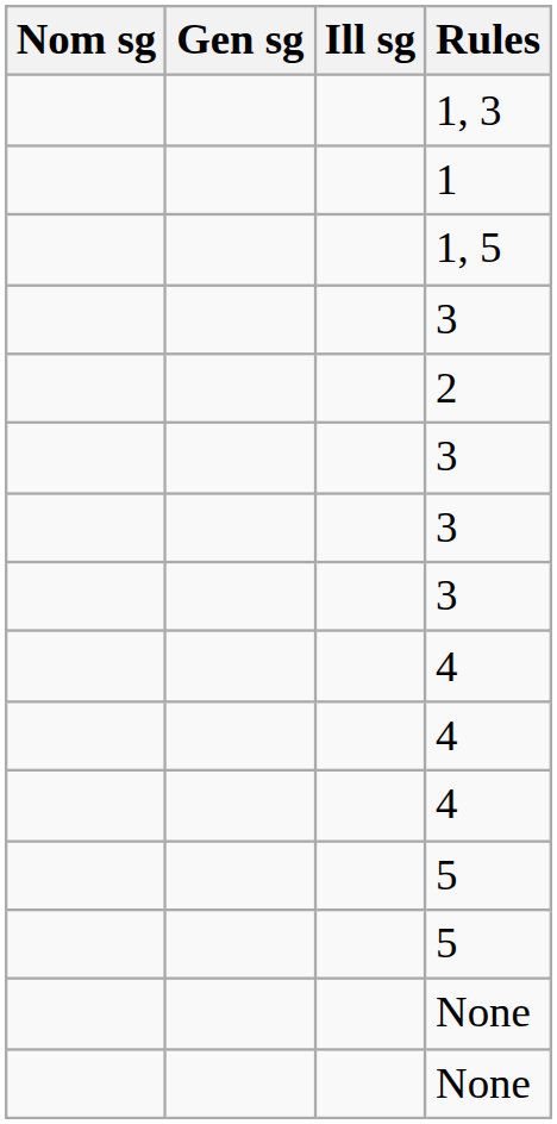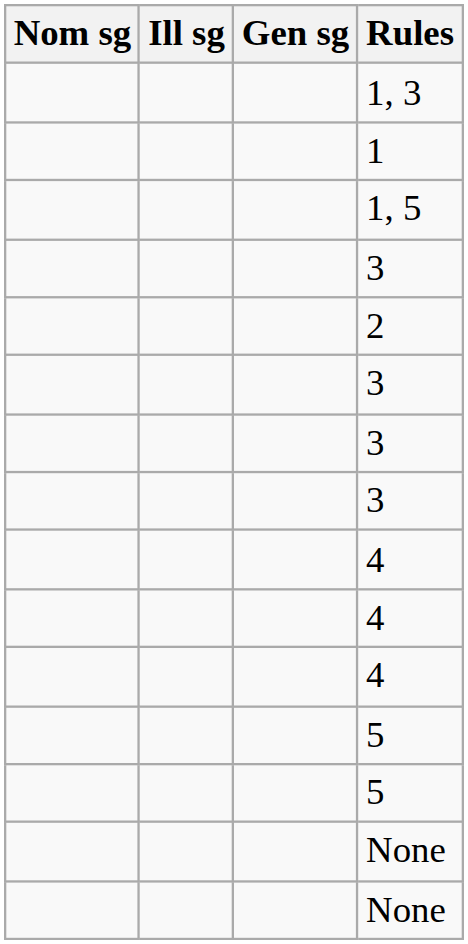 <table class="wikitable">
 <tr>
 <th>Nom sg</th>
+<th>Ill sg</th>
 <th>Gen sg</th>
-<th>Ill sg</th>
 <th>Rules</th>
 </tr>
 <tr>
 <td></td>
 <td></td>
 <td></td>
 <td>1, 3</td>
 </tr>
 <tr>
 <td></td>
 <td></td>
 <td></td>
 <td>1</td>
 </tr>
 <tr>
 <td></td>
 <td></td>
 <td></td>
 <td>1, 5</td>
 </tr>
 <tr>
 <td></td>
 <td></td>
 <td></td>
 <td>3</td>
 </tr>
 <tr>
 <td></td>
 <td></td>
 <td></td>
 <td>2</td>
 </tr>
 <tr>
 <td></td>
 <td></td>
 <td></td>
 <td>3</td>
 </tr>
 <tr>
 <td></td>
 <td></td>
 <td></td>
 <td>3</td>
 </tr>
 <tr>
 <td></td>
 <td></td>
 <td></td>
 <td>3</td>
 </tr>
 <tr>
 <td></td>
 <td></td>
 <td></td>
 <td>4</td>
 </tr>
 <tr>
 <td></td>
 <td></td>
 <td></td>
 <td>4</td>
 </tr>
 <tr>
 <td></td>
 <td></td>
 <td></td>
 <td>4</td>
 </tr>
 <tr>
 <td></td>
 <td></td>
 <td></td>
 <td>5</td>
 </tr>
 <tr>
 <td></td>
 <td></td>
 <td></td>
 <td>5</td>
 </tr>
 <tr>
 <td></td>
 <td></td>
 <td></td>
 <td>None</td>
 </tr>
 <tr>
 <td></td>
 <td></td>
 <td></td>
 <td>None</td>
 </tr>
 </table>
